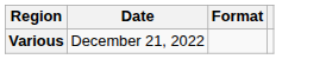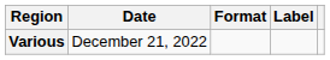 <table class="wikitable plainrowheaders">
 <tr>
 <th scope="col">Region</th>
 <th scope="col">Date</th>
 <th scope="col">Format</th>
+<th scope="col">Label</th>
 <th scope="col"></th>
 </tr>
 <tr>
 <th scope="row">Various</th>
 <td>December 21, 2022</td>
 <td></td>
+<td></td>
 <td style="text-align:center"></td>
 </tr>
 </table>
